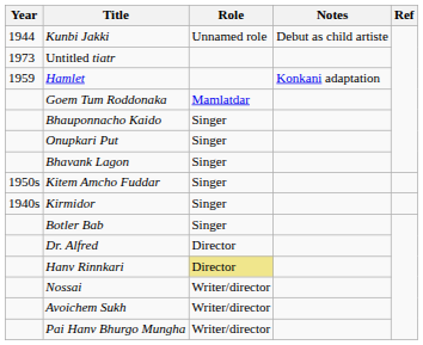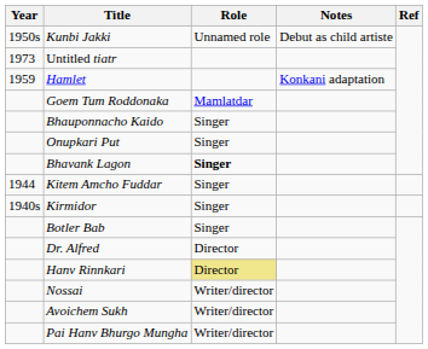 <table class="wikitable sortable">
 <tr>
 <th>Year</th>
 <th>Title</th>
 <th>Role</th>
 <th>Notes</th>
 <th>Ref</th>
 </tr>
 <tr>
-<td>1944</td>
+<td>1950s</td>
 <td><em>Kunbi Jakki</em></td>
 <td>Unnamed role</td>
 <td>Debut as child artiste</td>
 <td rowspan="7"></td>
 </tr>
 <tr>
 <td>1973</td>
 <td>Untitled <em>tiatr</em></td>
 <td></td>
 <td></td>
 </tr>
 <tr>
 <td>1959</td>
 <td><em><a href='#'>Hamlet</a></em></td>
 <td></td>
 <td><a href='#'>Konkani</a> adaptation</td>
 </tr>
 <tr>
 <td></td>
 <td><em>Goem Tum Roddonaka</em></td>
 <td><a href='#'>Mamlatdar</a></td>
 <td></td>
 </tr>
 <tr>
 <td></td>
 <td><em>Bhauponnacho Kaido</em></td>
 <td>Singer</td>
 <td></td>
 </tr>
 <tr>
 <td></td>
 <td><em>Onupkari Put</em></td>
 <td>Singer</td>
 <td></td>
 </tr>
 <tr>
 <td></td>
 <td><em>Bhavank Lagon</em></td>
-<td>Singer</td>
+<td><strong>Singer</strong></td>
 <td></td>
 </tr>
 <tr>
-<td>1950s</td>
+<td>1944</td>
 <td><em>Kitem Amcho Fuddar</em></td>
 <td>Singer</td>
 <td></td>
 <td></td>
 </tr>
 <tr>
 <td>1940s</td>
 <td><em>Kirmidor</em></td>
 <td>Singer</td>
 <td></td>
 <td></td>
 </tr>
 <tr>
 <td></td>
 <td><em>Botler Bab</em></td>
 <td>Singer</td>
 <td></td>
 <td rowspan="6"></td>
 </tr>
 <tr>
 <td></td>
 <td><em>Dr. Alfred</em></td>
 <td>Director</td>
 <td></td>
 </tr>
 <tr>
 <td></td>
 <td><em>Hanv Rinnkari</em></td>
 <td style="background: khaki;">Director</td>
 <td></td>
 </tr>
 <tr>
 <td></td>
 <td><em>Nossai</em></td>
 <td>Writer/director</td>
 <td></td>
 </tr>
 <tr>
 <td></td>
 <td><em>Avoichem Sukh</em></td>
 <td>Writer/director</td>
 <td></td>
 </tr>
 <tr>
 <td></td>
 <td><em> Pai Hanv Bhurgo Mungha</em></td>
 <td>Writer/director</td>
 <td></td>
 </tr>
 </table>
